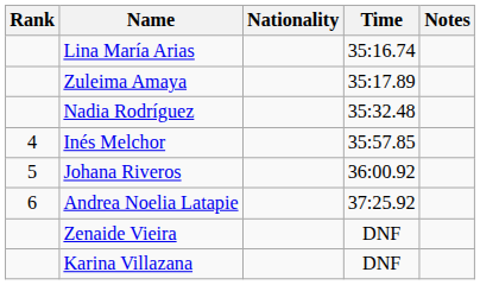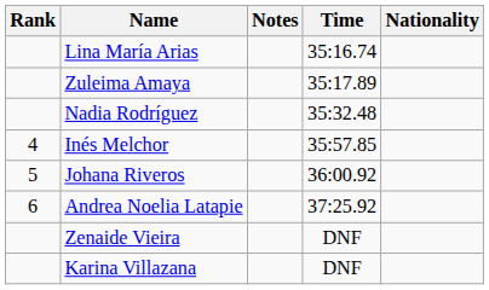 <table class="wikitable sortable" style="text-align:center">
 <tr>
 <th>Rank</th>
 <th>Name</th>
+<th>Notes</th>
+<th>Time</th>
 <th>Nationality</th>
-<th>Time</th>
-<th>Notes</th>
 </tr>
 <tr>
 <td align=center></td>
 <td align=left><a href='#'>Lina María Arias</a></td>
+<td></td>
+<td>35:16.74</td>
 <td align=left></td>
-<td>35:16.74</td>
-<td></td>
 </tr>
 <tr>
 <td align=center></td>
 <td align=left><a href='#'>Zuleima Amaya</a></td>
+<td></td>
+<td>35:17.89</td>
 <td align=left></td>
-<td>35:17.89</td>
-<td></td>
 </tr>
 <tr>
 <td align=center></td>
 <td align=left><a href='#'>Nadia Rodríguez</a></td>
+<td></td>
+<td>35:32.48</td>
 <td align=left></td>
-<td>35:32.48</td>
-<td></td>
 </tr>
 <tr>
 <td align=center>4</td>
 <td align=left><a href='#'>Inés Melchor</a></td>
+<td></td>
+<td>35:57.85</td>
 <td align=left></td>
-<td>35:57.85</td>
-<td></td>
 </tr>
 <tr>
 <td align=center>5</td>
 <td align=left><a href='#'>Johana Riveros</a></td>
+<td></td>
+<td>36:00.92</td>
 <td align=left></td>
-<td>36:00.92</td>
-<td></td>
 </tr>
 <tr>
 <td align=center>6</td>
 <td align=left><a href='#'>Andrea Noelia Latapie</a></td>
+<td></td>
+<td>37:25.92</td>
 <td align=left></td>
-<td>37:25.92</td>
-<td></td>
 </tr>
 <tr>
 <td align=center></td>
 <td align=left><a href='#'>Zenaide Vieira</a></td>
+<td></td>
+<td>DNF</td>
 <td align=left></td>
-<td>DNF</td>
-<td></td>
 </tr>
 <tr>
 <td align=center></td>
 <td align=left><a href='#'>Karina Villazana</a></td>
+<td></td>
+<td>DNF</td>
 <td align=left></td>
-<td>DNF</td>
-<td></td>
 </tr>
 </table>
